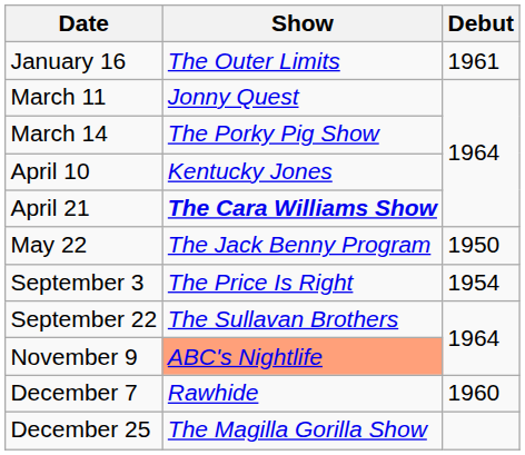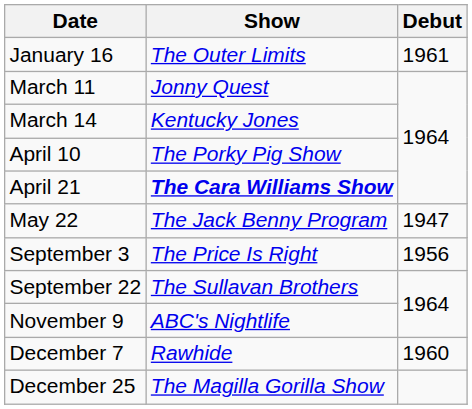 <table class="wikitable">
 <tr>
 <th>Date</th>
 <th>Show</th>
 <th>Debut</th>
 </tr>
 <tr>
 <td>January 16</td>
 <td><em><a href='#'>The Outer Limits</a></em></td>
 <td>1961</td>
 </tr>
 <tr>
 <td>March 11</td>
 <td><em><a href='#'>Jonny Quest</a></em></td>
 <td rowspan="4">1964</td>
 </tr>
 <tr>
 <td>March 14</td>
-<td><em><a href='#'>The Porky Pig Show</a></em></td>
+<td><em><a href='#'>Kentucky Jones</a></em></td>
 </tr>
 <tr>
 <td>April 10</td>
-<td><em><a href='#'>Kentucky Jones</a></em></td>
+<td><em><a href='#'>The Porky Pig Show</a></em></td>
 </tr>
 <tr>
 <td>April 21</td>
 <td><strong><em><a href='#'>The Cara Williams Show</a></em></strong></td>
 </tr>
 <tr>
 <td>May 22</td>
 <td><em><a href='#'>The Jack Benny Program</a></em></td>
-<td>1950</td>
+<td>1947</td>
 </tr>
 <tr>
 <td>September 3</td>
 <td><em><a href='#'>The Price Is Right</a></em></td>
-<td>1954</td>
+<td>1956</td>
 </tr>
 <tr>
 <td>September 22</td>
 <td><em><a href='#'>The Sullavan Brothers</a></em></td>
 <td rowspan="2">1964</td>
 </tr>
 <tr>
 <td>November 9</td>
-<td style="background: lightsalmon;"><em><a href='#'>ABC's Nightlife</a></em></td>
+<td><em><a href='#'>ABC's Nightlife</a></em></td>
 </tr>
 <tr>
 <td>December 7</td>
 <td><em><a href='#'>Rawhide</a></em></td>
 <td>1960</td>
 </tr>
 <tr>
 <td>December 25</td>
 <td><em><a href='#'>The Magilla Gorilla Show</a></em></td>
 </tr>
 </table>
